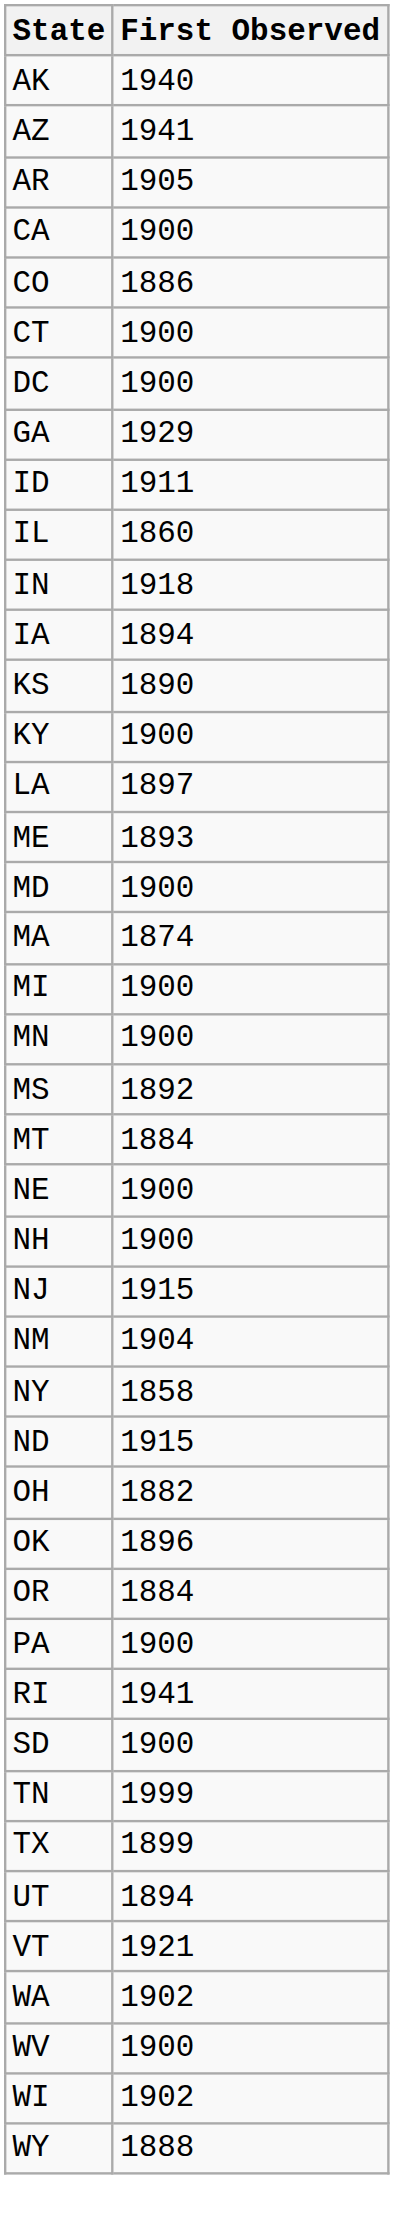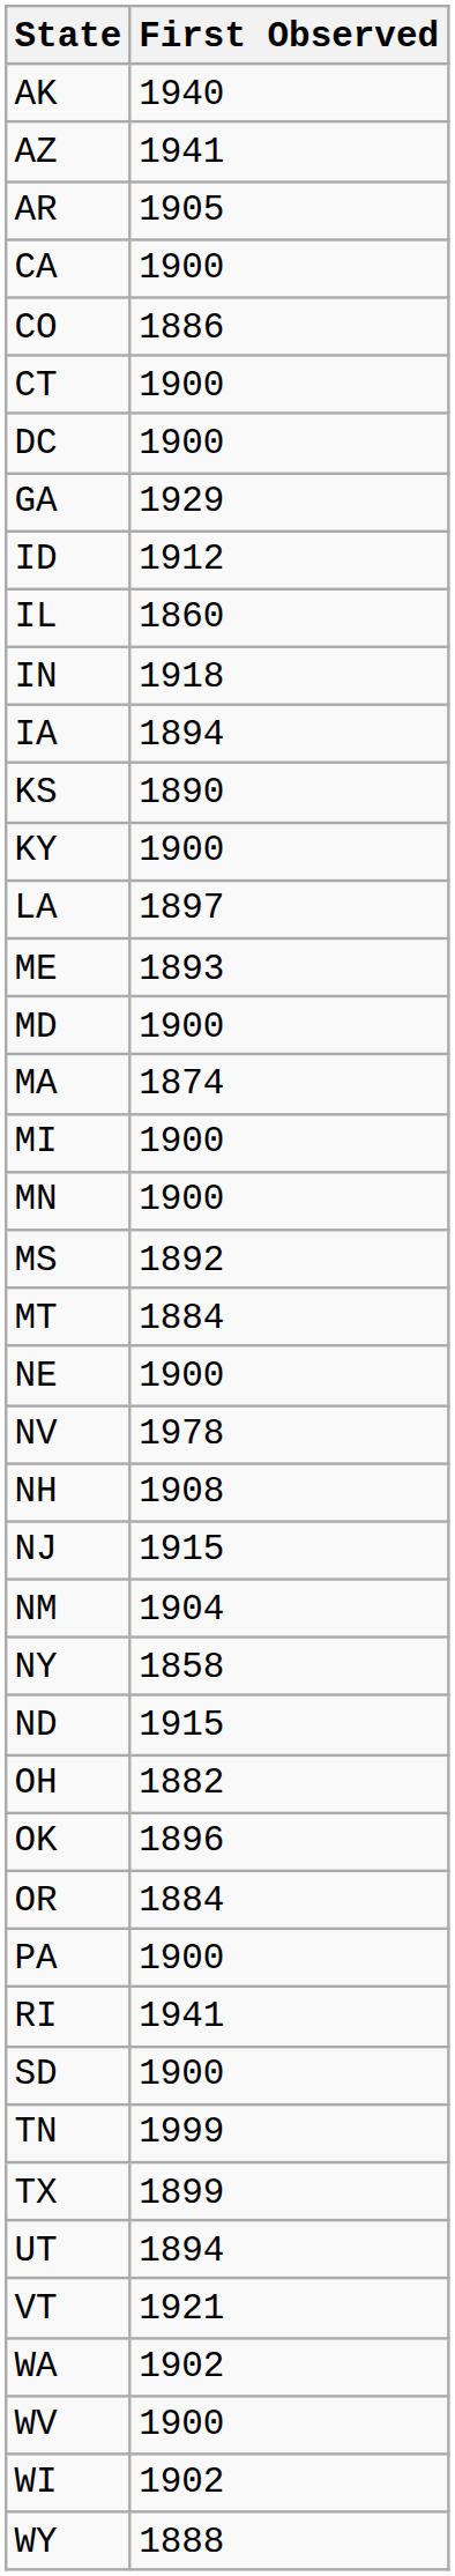 <table class="wikitable mw-collapsible mw-collapsed">
 <tr>
 <th>State</th>
 <th>First Observed</th>
 </tr>
 <tr>
 <td>AK</td>
 <td>1940</td>
 </tr>
 <tr>
 <td>AZ</td>
 <td>1941</td>
 </tr>
 <tr>
 <td>AR</td>
 <td>1905</td>
 </tr>
 <tr>
 <td>CA</td>
 <td>1900</td>
 </tr>
 <tr>
 <td>CO</td>
 <td>1886</td>
 </tr>
 <tr>
 <td>CT</td>
 <td>1900</td>
 </tr>
 <tr>
 <td>DC</td>
 <td>1900</td>
 </tr>
 <tr>
 <td>GA</td>
 <td>1929</td>
 </tr>
 <tr>
 <td>ID</td>
-<td>1911</td>
+<td>1912</td>
 </tr>
 <tr>
 <td>IL</td>
 <td>1860</td>
 </tr>
 <tr>
 <td>IN</td>
 <td>1918</td>
 </tr>
 <tr>
 <td>IA</td>
 <td>1894</td>
 </tr>
 <tr>
 <td>KS</td>
 <td>1890</td>
 </tr>
 <tr>
 <td>KY</td>
 <td>1900</td>
 </tr>
 <tr>
 <td>LA</td>
 <td>1897</td>
 </tr>
 <tr>
 <td>ME</td>
 <td>1893</td>
 </tr>
 <tr>
 <td>MD</td>
 <td>1900</td>
 </tr>
 <tr>
 <td>MA</td>
 <td>1874</td>
 </tr>
 <tr>
 <td>MI</td>
 <td>1900</td>
 </tr>
 <tr>
 <td>MN</td>
 <td>1900</td>
 </tr>
 <tr>
 <td>MS</td>
 <td>1892</td>
 </tr>
 <tr>
 <td>MT</td>
 <td>1884</td>
 </tr>
 <tr>
 <td>NE</td>
 <td>1900</td>
 </tr>
 <tr>
+<td>NV</td>
+<td>1978</td>
+</tr>
+<tr>
 <td>NH</td>
-<td>1900</td>
+<td>1908</td>
 </tr>
 <tr>
 <td>NJ</td>
 <td>1915</td>
 </tr>
 <tr>
 <td>NM</td>
 <td>1904</td>
 </tr>
 <tr>
 <td>NY</td>
 <td>1858</td>
 </tr>
 <tr>
 <td>ND</td>
 <td>1915</td>
 </tr>
 <tr>
 <td>OH</td>
 <td>1882</td>
 </tr>
 <tr>
 <td>OK</td>
 <td>1896</td>
 </tr>
 <tr>
 <td>OR</td>
 <td>1884</td>
 </tr>
 <tr>
 <td>PA</td>
 <td>1900</td>
 </tr>
 <tr>
 <td>RI</td>
 <td>1941</td>
 </tr>
 <tr>
 <td>SD</td>
 <td>1900</td>
 </tr>
 <tr>
 <td>TN</td>
 <td>1999</td>
 </tr>
 <tr>
 <td>TX</td>
 <td>1899</td>
 </tr>
 <tr>
 <td>UT</td>
 <td>1894</td>
 </tr>
 <tr>
 <td>VT</td>
 <td>1921</td>
 </tr>
 <tr>
 <td>WA</td>
 <td>1902</td>
 </tr>
 <tr>
 <td>WV</td>
 <td>1900</td>
 </tr>
 <tr>
 <td>WI</td>
 <td>1902</td>
 </tr>
 <tr>
 <td>WY</td>
 <td>1888</td>
 </tr>
 </table>
